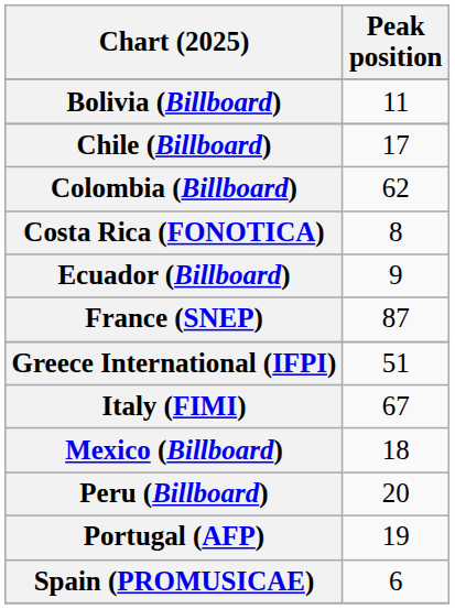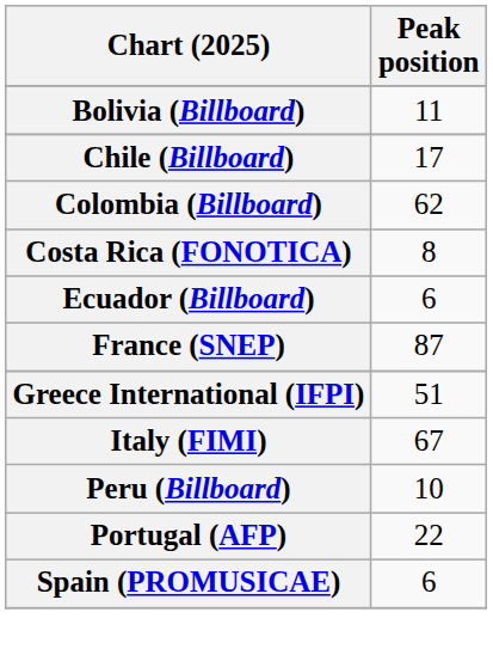 <table class="wikitable sortable plainrowheaders" style="text-align:center">
 <tr>
 <th scope="col">Chart (2025)</th>
 <th scope="col">Peak<br>position</th>
 </tr>
 <tr>
 </tr>
 <tr>
 <th scope="row">Bolivia (<em><a href='#'>Billboard</a></em>)</th>
 <td>11</td>
 </tr>
 <tr>
 </tr>
 <tr>
 <th scope="row">Chile (<em><a href='#'>Billboard</a></em>)</th>
 <td>17</td>
 </tr>
 <tr>
 <th scope="row">Colombia (<em><a href='#'>Billboard</a></em>)</th>
 <td>62</td>
 </tr>
 <tr>
 <th scope="row">Costa Rica (<a href='#'>FONOTICA</a>)</th>
 <td>8</td>
 </tr>
 <tr>
 <th scope="row">Ecuador (<em><a href='#'>Billboard</a></em>)</th>
-<td>9</td>
+<td>6</td>
 </tr>
 <tr>
 <th scope="row">France (<a href='#'>SNEP</a>)</th>
 <td>87</td>
 </tr>
 <tr>
 </tr>
 <tr>
 <th scope="row">Greece International (<a href='#'>IFPI</a>)</th>
 <td>51</td>
 </tr>
 <tr>
 <th scope="row">Italy (<a href='#'>FIMI</a>)</th>
 <td>67</td>
 </tr>
 <tr>
-<th scope="row"><a href='#'>Mexico</a> (<em><a href='#'>Billboard</a></em>)</th>
-<td>18</td>
-</tr>
-<tr>
 <th scope="row">Peru (<em><a href='#'>Billboard</a></em>)</th>
-<td>20</td>
+<td>10</td>
 </tr>
 <tr>
 <th scope="row">Portugal (<a href='#'>AFP</a>)</th>
-<td>19</td>
+<td>22</td>
 </tr>
 <tr>
 <th scope="row">Spain (<a href='#'>PROMUSICAE</a>)</th>
 <td>6</td>
 </tr>
 <tr>
 </tr>
 <tr>
 </tr>
 <tr>
 </tr>
 <tr>
 </tr>
 </table>
